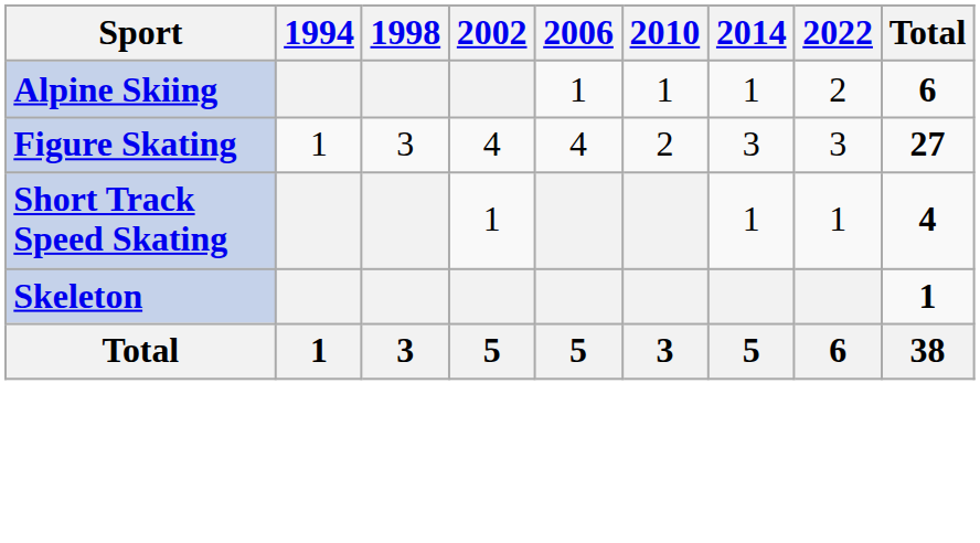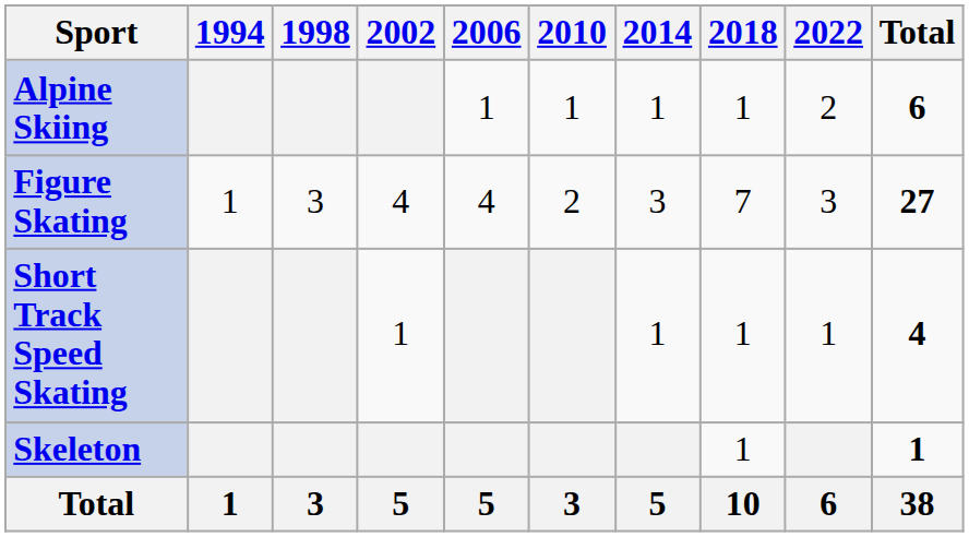 <table class="wikitable sortable" style="text-align:center;" width=50%>
 <tr>
 <th>Sport</th>
 <th><a href='#'>1994</a></th>
 <th><a href='#'>1998</a></th>
 <th><a href='#'>2002</a></th>
 <th><a href='#'>2006</a></th>
 <th><a href='#'>2010</a></th>
 <th><a href='#'>2014</a></th>
+<th><a href='#'>2018</a></th>
 <th><a href='#'>2022</a></th>
 <th>Total</th>
 </tr>
 <tr>
 <th style="text-align: left; background:#C5D2EA;"><a href='#'>Alpine Skiing</a></th>
 <th></th>
 <th></th>
 <th></th>
+<td>1</td>
 <td>1</td>
 <td>1</td>
 <td>1</td>
 <td>2</td>
 <td><strong>6</strong></td>
 </tr>
 <tr>
 <th style="text-align: left; background:#C5D2EA;"><a href='#'>Figure Skating</a></th>
 <td>1</td>
 <td>3</td>
 <td>4</td>
 <td>4</td>
 <td>2</td>
 <td>3</td>
+<td>7</td>
 <td>3</td>
 <td><strong>27</strong></td>
 </tr>
 <tr>
 <th style="text-align: left; background:#C5D2EA;"><a href='#'>Short Track Speed Skating</a></th>
 <th></th>
 <th></th>
 <td>1</td>
 <th></th>
 <th></th>
 <td>1</td>
 <td>1</td>
+<td>1</td>
 <td><strong>4</strong></td>
 </tr>
 <tr>
 <th style="text-align: left; background:#C5D2EA;"><a href='#'>Skeleton</a></th>
 <th></th>
 <th></th>
 <th></th>
 <th></th>
 <th></th>
 <th></th>
+<td>1</td>
 <th></th>
 <td><strong>1</strong></td>
 </tr>
 <tr>
 <th>Total</th>
 <th>1</th>
 <th>3</th>
 <th>5</th>
 <th>5</th>
 <th>3</th>
 <th>5</th>
+<th>10</th>
 <th>6</th>
 <th>38</th>
 </tr>
 </table>
